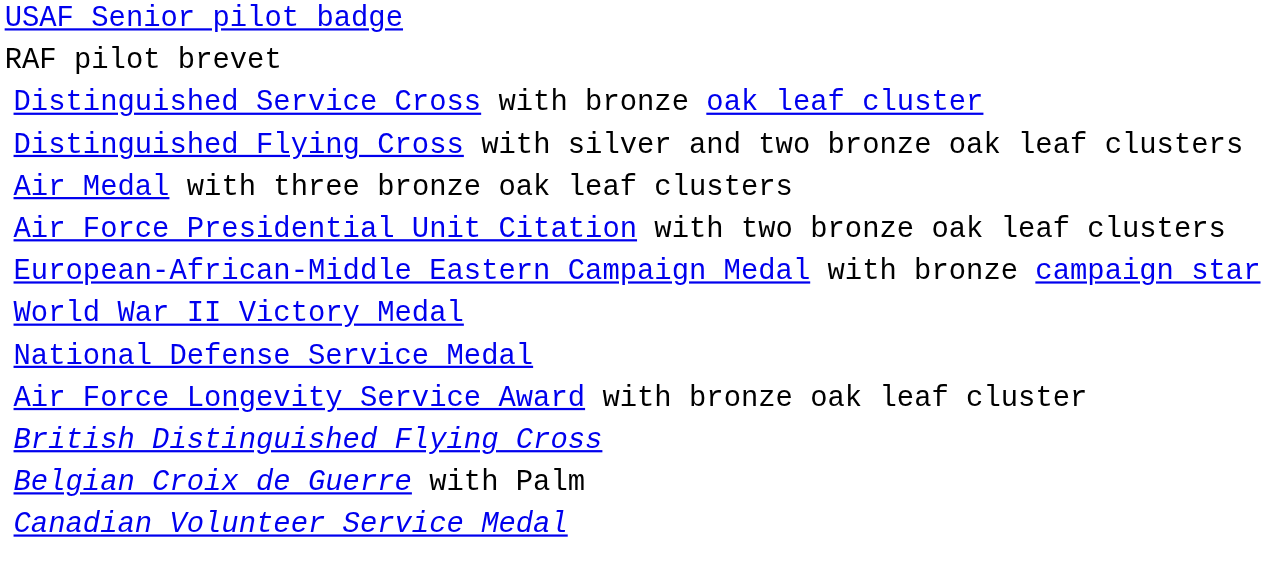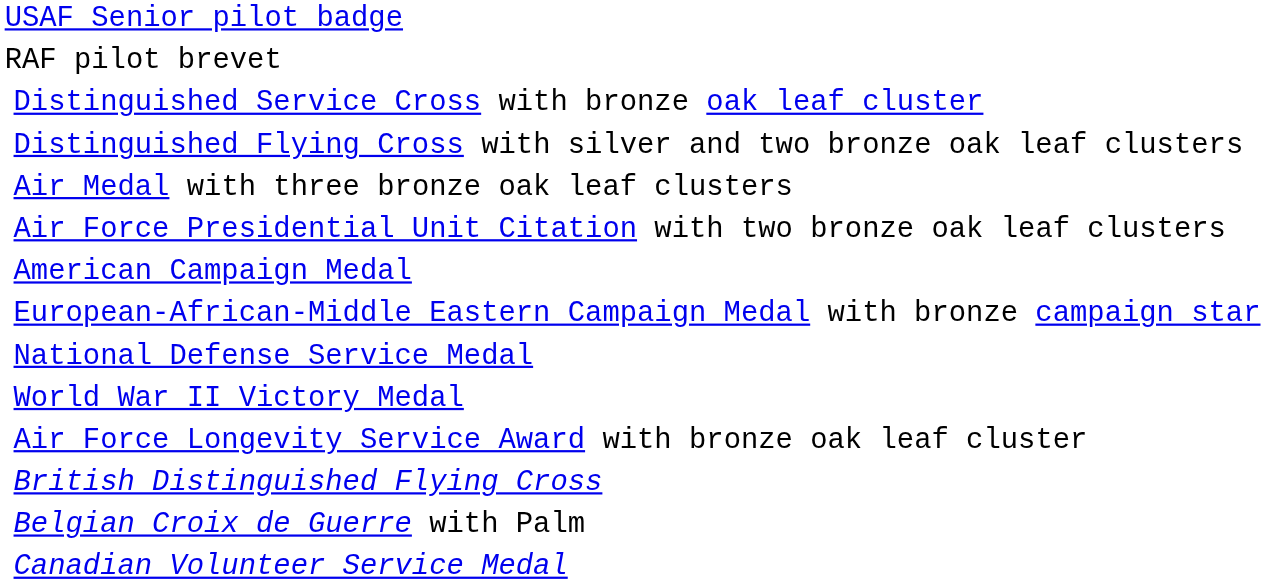 <table>
 <tr>
 <td colspan="2"> <a href='#'>USAF Senior pilot badge</a></td>
 </tr>
 <tr>
 <td colspan="2"> RAF pilot brevet</td>
 </tr>
 <tr>
 <td></td>
 <td><a href='#'>Distinguished Service Cross</a> with bronze <a href='#'>oak leaf cluster</a></td>
 </tr>
 <tr>
 <td></td>
 <td><a href='#'>Distinguished Flying Cross</a> with silver and two bronze oak leaf clusters</td>
 </tr>
 <tr>
 <td></td>
 <td><a href='#'>Air Medal</a> with three bronze oak leaf clusters</td>
 </tr>
 <tr>
 <td></td>
 <td><a href='#'>Air Force Presidential Unit Citation</a> with two bronze oak leaf clusters</td>
 </tr>
 <tr>
 <td></td>
+<td><a href='#'>American Campaign Medal</a></td>
+</tr>
+<tr>
+<td></td>
 <td><a href='#'>European-African-Middle Eastern Campaign Medal</a> with bronze <a href='#'>campaign star</a></td>
 </tr>
 <tr>
 <td></td>
-<td><a href='#'>World War II Victory Medal</a></td>
+<td><a href='#'>National Defense Service Medal</a></td>
 </tr>
 <tr>
 <td></td>
-<td><a href='#'>National Defense Service Medal</a></td>
+<td><a href='#'>World War II Victory Medal</a></td>
 </tr>
 <tr>
 <td></td>
 <td><a href='#'>Air Force Longevity Service Award</a> with bronze oak leaf cluster</td>
 </tr>
 <tr>
 <td></td>
 <td><em><a href='#'>British Distinguished Flying Cross</a></em></td>
 </tr>
 <tr>
 <td></td>
 <td><em><a href='#'>Belgian Croix de Guerre</a></em> with Palm</td>
 </tr>
 <tr>
 <td></td>
 <td><em><a href='#'>Canadian Volunteer Service Medal</a></em></td>
 </tr>
 <tr>
 </tr>
 </table>
